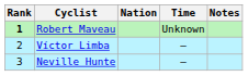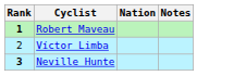 <table class="wikitable sortable" style="text-align:center">
 <tr>
 <th>Rank</th>
 <th>Cyclist</th>
 <th>Nation</th>
-<th>Time</th>
 <th>Notes</th>
 </tr>
 <tr bgcolor=bbf3bb>
 <td><strong>1</strong></td>
 <td align=left data-sort-value="Maveau, Robert"><a href='#'>Robert Maveau</a></td>
 <td align=left></td>
-<td>Unknown</td>
 <td></td>
 </tr>
 <tr bgcolor=bbf3ff>
 <td>2</td>
 <td align=left data-sort-value="Limba, Víctor"><a href='#'>Víctor Limba</a></td>
 <td align=left></td>
-<td>–</td>
 <td></td>
 </tr>
 <tr bgcolor=bbf3ff>
-<td>3</td>
+<td><strong>3</strong></td>
 <td align=left data-sort-value="Hunte, Neville"><a href='#'>Neville Hunte</a></td>
 <td align=left></td>
-<td>–</td>
 <td></td>
 </tr>
 </table>
